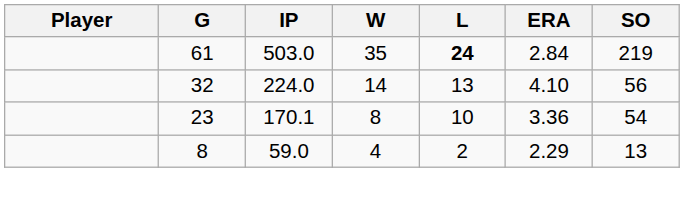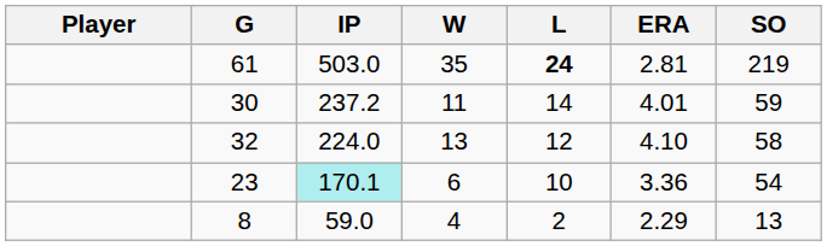 <table class="wikitable sortable">
 <tr>
 <th bgcolor="#DDDDFF" width="16%">Player</th>
 <th bgcolor="#DDDDFF" width="9%">G</th>
 <th bgcolor="#DDDDFF" width="9%">IP</th>
 <th bgcolor="#DDDDFF" width="9%">W</th>
 <th bgcolor="#DDDDFF" width="9%">L</th>
 <th bgcolor="#DDDDFF" width="9%">ERA</th>
 <th bgcolor="#DDDDFF" width="9%">SO</th>
 </tr>
 <tr align="center">
 <td></td>
 <td>61</td>
 <td>503.0</td>
 <td>35</td>
 <td><strong>24</strong></td>
-<td>2.84</td>
+<td>2.81</td>
 <td>219</td>
+</tr>
+<tr align="center">
+<td></td>
+<td>30</td>
+<td>237.2</td>
+<td>11</td>
+<td>14</td>
+<td>4.01</td>
+<td>59</td>
 </tr>
 <tr align="center">
 <td></td>
 <td>32</td>
 <td>224.0</td>
-<td>14</td>
 <td>13</td>
+<td>12</td>
 <td>4.10</td>
-<td>56</td>
+<td>58</td>
 </tr>
 <tr align="center">
 <td></td>
 <td>23</td>
-<td>170.1</td>
-<td>8</td>
+<td style="background: paleturquoise;">170.1</td>
+<td>6</td>
 <td>10</td>
 <td>3.36</td>
 <td>54</td>
 </tr>
 <tr align="center">
 <td></td>
 <td>8</td>
 <td>59.0</td>
 <td>4</td>
 <td>2</td>
 <td>2.29</td>
 <td>13</td>
 </tr>
 </table>
